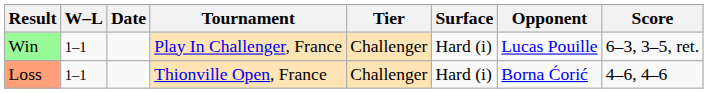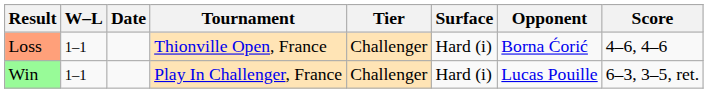 <table class="sortable wikitable">
 <tr>
 <th>Result</th>
 <th class="unsortable">W–L</th>
 <th>Date</th>
 <th>Tournament</th>
 <th>Tier</th>
 <th>Surface</th>
 <th>Opponent</th>
 <th class="unsortable">Score</th>
 </tr>
 <tr>
+<td bgcolor=ffa07a>Loss</td>
+<td><small>1–1</small></td>
+<td><a href='#'></a></td>
+<td style="background:moccasin;"><a href='#'>Thionville Open</a>, France</td>
+<td style="background:moccasin;">Challenger</td>
+<td>Hard (i)</td>
+<td> <a href='#'>Borna Ćorić</a></td>
+<td>4–6, 4–6</td>
+</tr>
+<tr>
 <td bgcolor=98fb98>Win</td>
 <td><small>1–1</small></td>
 <td><a href='#'></a></td>
 <td style="background:moccasin;"><a href='#'>Play In Challenger</a>, France</td>
 <td style="background:moccasin;">Challenger</td>
 <td>Hard (i)</td>
 <td> <a href='#'>Lucas Pouille</a></td>
 <td>6–3, 3–5, ret.</td>
 </tr>
-<tr>
-<td bgcolor=ffa07a>Loss</td>
-<td><small>1–1</small></td>
-<td><a href='#'></a></td>
-<td style="background:moccasin;"><a href='#'>Thionville Open</a>, France</td>
-<td style="background:moccasin;">Challenger</td>
-<td>Hard (i)</td>
-<td> <a href='#'>Borna Ćorić</a></td>
-<td>4–6, 4–6</td>
-</tr>
 </table>
